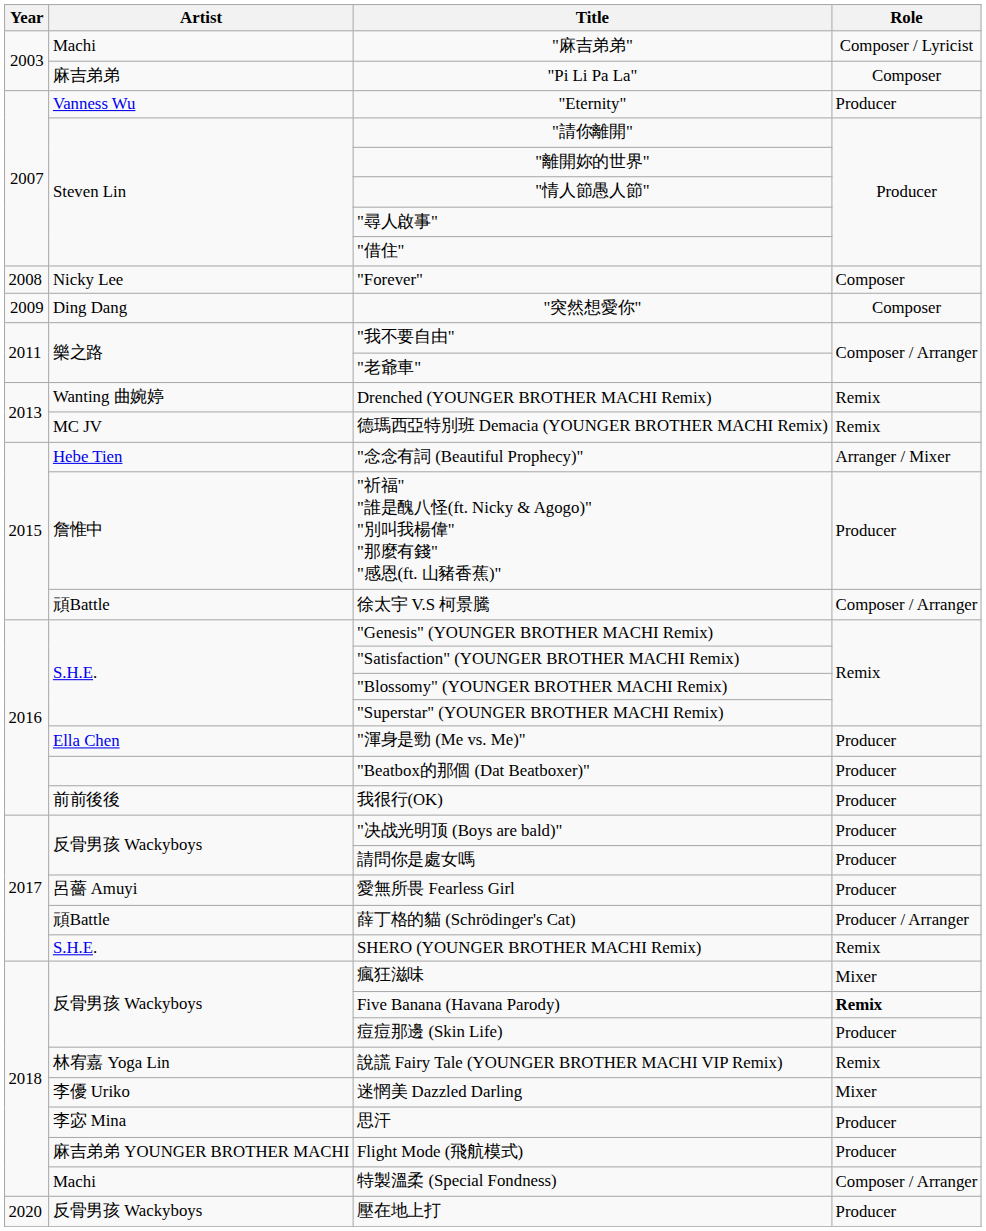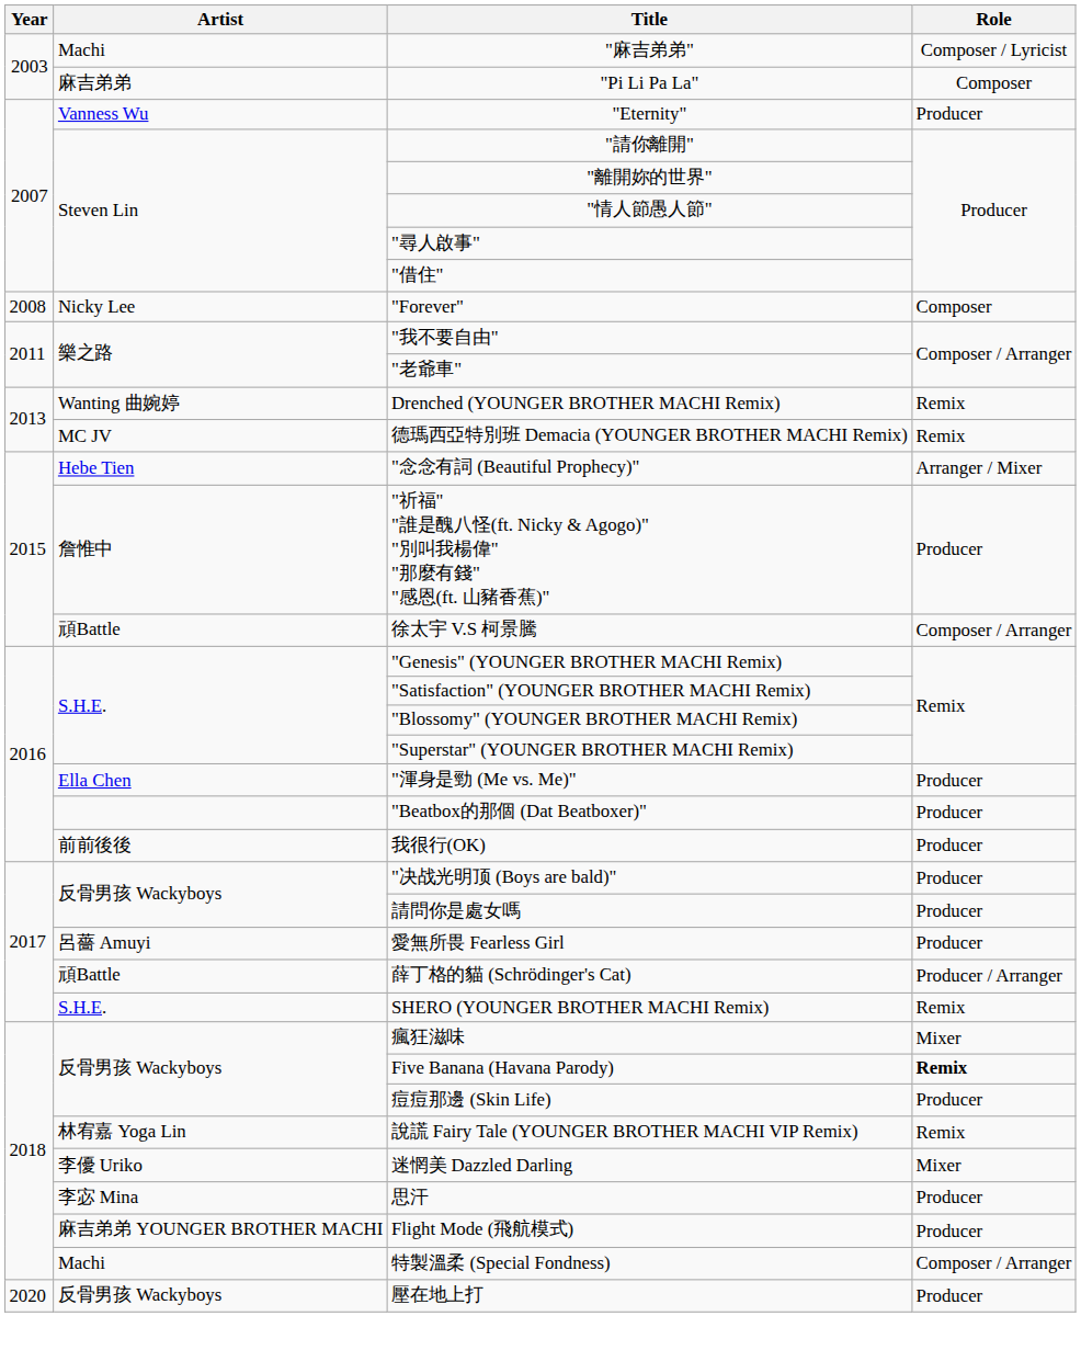 <table class="wikitable">
 <tr>
 <th style="text-align:center; width:35px;">Year</th>
 <th>Artist</th>
 <th>Title</th>
 <th>Role</th>
 </tr>
 <tr>
 <td rowspan="2" style="text-align:center;">2003</td>
 <td>Machi</td>
 <td style="text-align:center;">"麻吉弟弟"</td>
 <td style="text-align:center;">Composer / Lyricist</td>
 </tr>
 <tr>
 <td>麻吉弟弟</td>
 <td style="text-align:center;">"Pi Li Pa La"</td>
 <td style="text-align:center;">Composer</td>
 </tr>
 <tr>
 <td rowspan="6" style="text-align:center;">2007</td>
 <td><a href='#'>Vanness Wu</a></td>
 <td style="text-align:center;">"Eternity"</td>
 <td>Producer</td>
 </tr>
 <tr>
 <td rowspan="5">Steven Lin</td>
 <td style="text-align:center;">"請你離開"</td>
 <td rowspan="5" style="text-align:center;">Producer</td>
 </tr>
 <tr>
 <td style="text-align:center;">"離開妳的世界"</td>
 </tr>
 <tr>
 <td style="text-align:center;">"情人節愚人節"</td>
 </tr>
 <tr>
 <td>"尋人啟事"</td>
 </tr>
 <tr>
 <td>"借住"</td>
 </tr>
 <tr>
 <td>2008</td>
 <td>Nicky Lee</td>
 <td>"Forever"</td>
 <td>Composer</td>
-</tr>
-<tr>
-<td style="text-align:center;">2009</td>
-<td>Ding Dang</td>
-<td style="text-align:center;">"突然想愛你"</td>
-<td style="text-align:center;">Composer</td>
 </tr>
 <tr>
 <td rowspan="2">2011</td>
 <td rowspan="2">樂之路</td>
 <td>"我不要自由"</td>
 <td rowspan="2">Composer / Arranger</td>
 </tr>
 <tr>
 <td>"老爺車"</td>
 </tr>
 <tr>
 <td rowspan="2">2013</td>
 <td>Wanting 曲婉婷</td>
 <td>Drenched (YOUNGER BROTHER MACHI Remix)</td>
 <td>Remix</td>
 </tr>
 <tr>
 <td>MC JV</td>
 <td>德瑪西亞特別班 Demacia (YOUNGER BROTHER MACHI Remix)</td>
 <td>Remix</td>
 </tr>
 <tr>
 <td rowspan="3">2015</td>
 <td><a href='#'>Hebe Tien</a></td>
 <td>"念念有詞 (Beautiful Prophecy)" </td>
 <td>Arranger / Mixer</td>
 </tr>
 <tr>
 <td>詹惟中</td>
 <td>"祈福"<br>"誰是醜八怪(ft. Nicky & Agogo)"<br>"別叫我楊偉"<br>"那麼有錢"<br>"感恩(ft. 山豬香蕉)"</td>
 <td>Producer</td>
 </tr>
 <tr>
 <td>頑Battle</td>
 <td>徐太宇 V.S 柯景騰</td>
 <td style="text-align:center;">Composer / Arranger</td>
 </tr>
 <tr>
 <td rowspan="7">2016</td>
 <td rowspan="4"><a href='#'>S.H.E</a>.</td>
 <td>"Genesis" (YOUNGER BROTHER MACHI Remix)</td>
 <td rowspan="4">Remix</td>
 </tr>
 <tr>
 <td>"Satisfaction" (YOUNGER BROTHER MACHI Remix)</td>
 </tr>
 <tr>
 <td>"Blossomy" (YOUNGER BROTHER MACHI Remix)</td>
 </tr>
 <tr>
 <td>"Superstar" (YOUNGER BROTHER MACHI Remix)</td>
 </tr>
 <tr>
 <td><a href='#'>Ella Chen</a></td>
 <td>"渾身是勁 (Me vs. Me)"</td>
 <td>Producer</td>
 </tr>
 <tr>
 <td></td>
 <td>"Beatbox的那個 (Dat Beatboxer)"</td>
 <td>Producer</td>
 </tr>
 <tr>
 <td>前前後後</td>
 <td>我很行(OK)</td>
 <td>Producer</td>
 </tr>
 <tr>
 <td rowspan="5">2017</td>
 <td rowspan="2">反骨男孩 Wackyboys</td>
 <td>"决战光明顶 (Boys are bald)"</td>
 <td>Producer</td>
 </tr>
 <tr>
 <td>請問你是處女嗎</td>
 <td>Producer</td>
 </tr>
 <tr>
 <td>呂薔 Amuyi</td>
 <td>愛無所畏 Fearless Girl</td>
 <td>Producer</td>
 </tr>
 <tr>
 <td>頑Battle</td>
 <td>薛丁格的貓 (Schrödinger's Cat)</td>
 <td>Producer / Arranger</td>
 </tr>
 <tr>
 <td><a href='#'>S.H.E</a>.</td>
 <td>SHERO (YOUNGER BROTHER MACHI Remix)</td>
 <td>Remix</td>
 </tr>
 <tr>
 <td rowspan="8">2018</td>
 <td rowspan="3">反骨男孩 Wackyboys</td>
 <td>瘋狂滋味</td>
 <td>Mixer</td>
 </tr>
 <tr>
 <td>Five Banana (Havana Parody)</td>
 <td><strong>Remix</strong></td>
 </tr>
 <tr>
 <td>痘痘那邊 (Skin Life)</td>
 <td>Producer</td>
 </tr>
 <tr>
 <td>林宥嘉 Yoga Lin</td>
 <td>說謊 Fairy Tale (YOUNGER BROTHER MACHI VIP Remix)</td>
 <td>Remix</td>
 </tr>
 <tr>
 <td>李優 Uriko</td>
 <td>迷惘美 Dazzled Darling</td>
 <td>Mixer</td>
 </tr>
 <tr>
 <td>李宓 Mina</td>
 <td>思汗</td>
 <td>Producer</td>
 </tr>
 <tr>
 <td>麻吉弟弟  YOUNGER BROTHER MACHI</td>
 <td>Flight Mode (飛航模式)</td>
 <td>Producer</td>
 </tr>
 <tr>
 <td>Machi</td>
 <td>特製溫柔 (Special Fondness)</td>
 <td>Composer / Arranger</td>
 </tr>
 <tr>
 <td>2020</td>
 <td>反骨男孩 Wackyboys</td>
 <td>壓在地上打</td>
 <td>Producer</td>
 </tr>
 </table>
